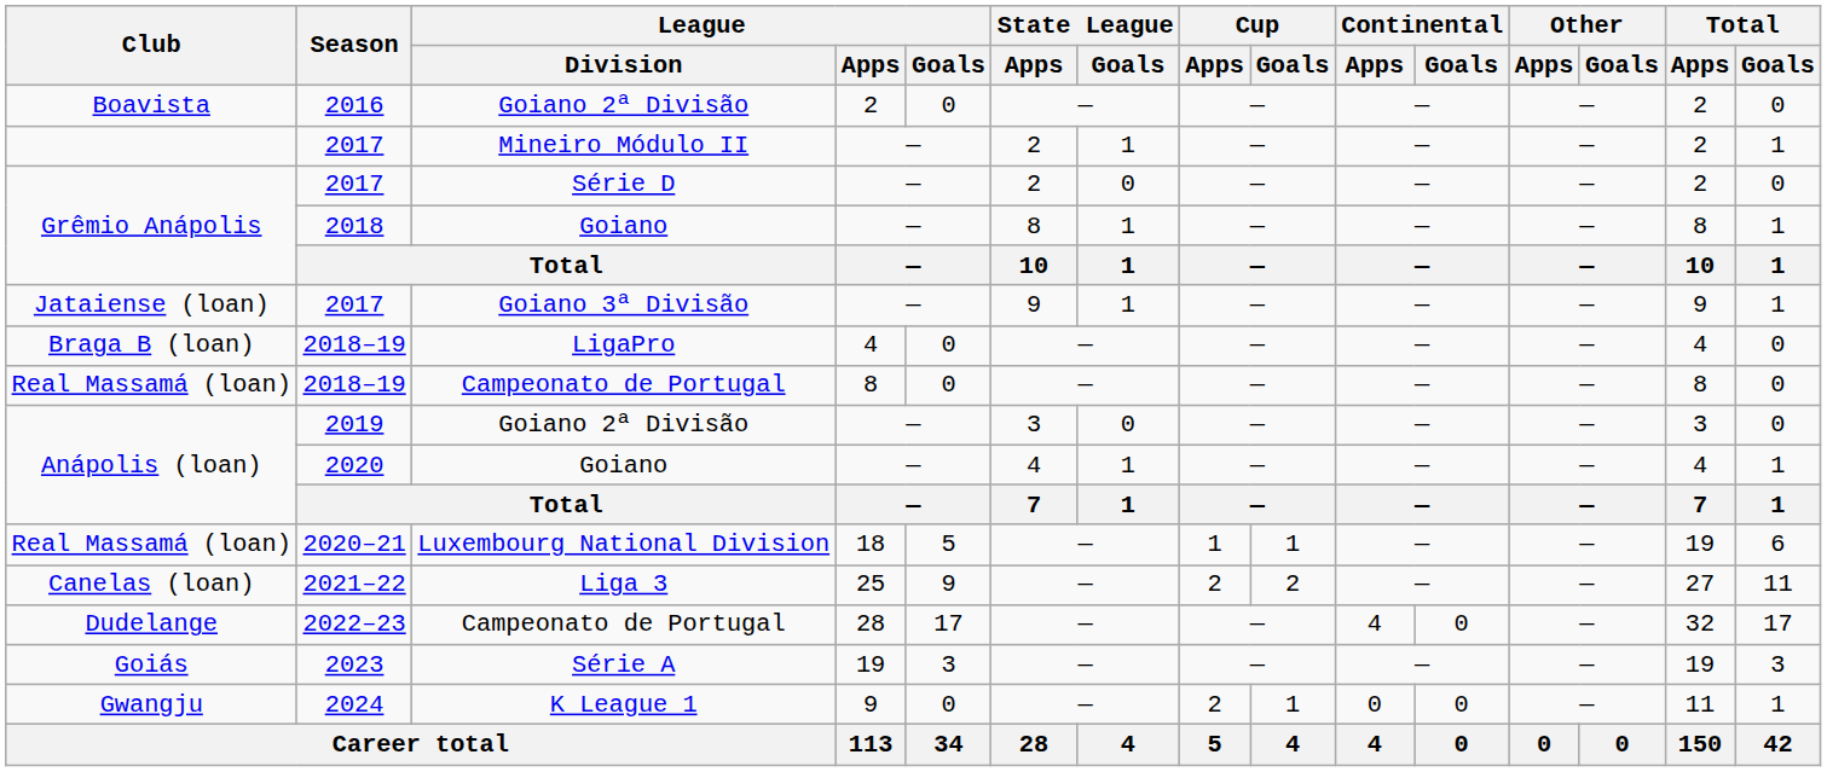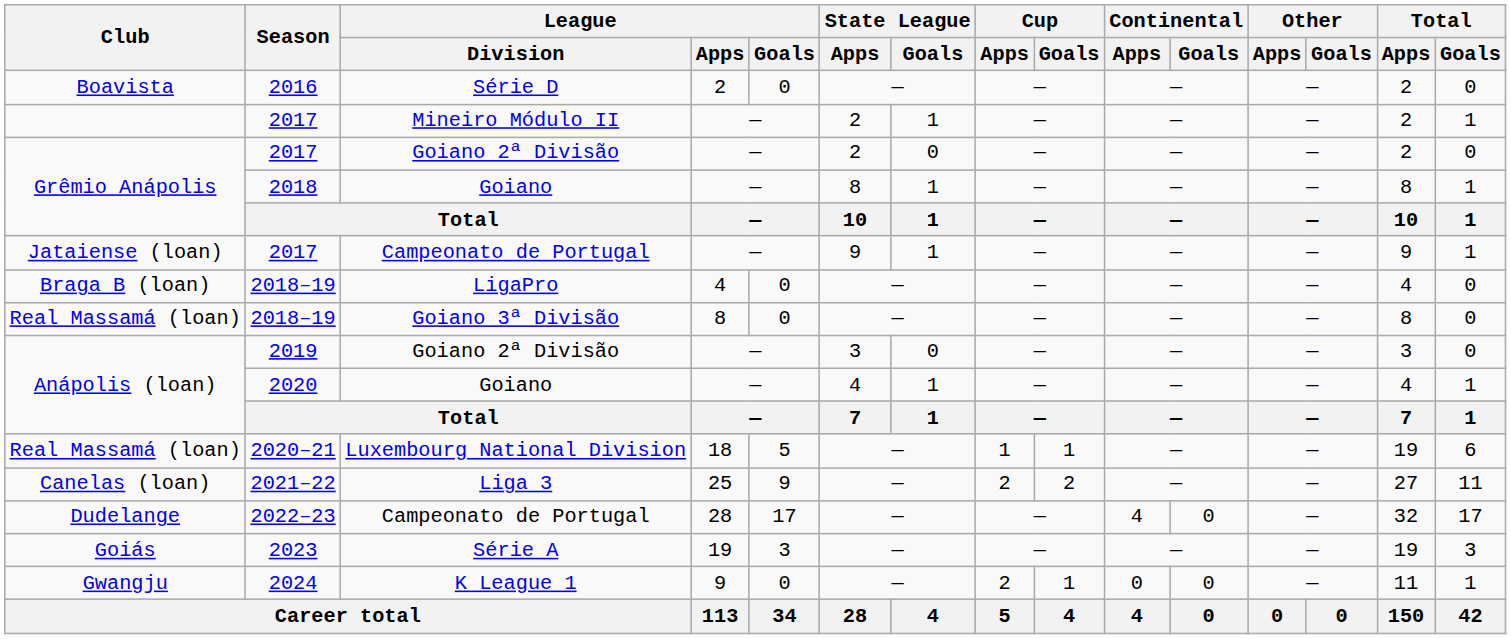 <table class="wikitable" style="text-align: center;">
 <tr>
 <th rowspan="2">Club</th>
 <th rowspan="2">Season</th>
 <th colspan="3">League</th>
 <th colspan="2">State League</th>
 <th colspan="2">Cup</th>
 <th colspan="2">Continental</th>
 <th colspan="2">Other</th>
 <th colspan="2">Total</th>
 </tr>
 <tr>
 <th>Division</th>
 <th>Apps</th>
 <th>Goals</th>
 <th>Apps</th>
 <th>Goals</th>
 <th>Apps</th>
 <th>Goals</th>
 <th>Apps</th>
 <th>Goals</th>
 <th>Apps</th>
 <th>Goals</th>
 <th>Apps</th>
 <th>Goals</th>
 </tr>
 <tr>
 <td><a href='#'>Boavista</a></td>
 <td><a href='#'>2016</a></td>
-<td><a href='#'>Goiano 2ª Divisão</a></td>
+<td><a href='#'>Série D</a></td>
 <td>2</td>
 <td>0</td>
 <td colspan="2">—</td>
 <td colspan="2">—</td>
 <td colspan="2">—</td>
 <td colspan="2">—</td>
 <td>2</td>
 <td>0</td>
 </tr>
 <tr>
 <td></td>
 <td><a href='#'>2017</a></td>
 <td><a href='#'>Mineiro Módulo II</a></td>
 <td colspan="2">—</td>
 <td>2</td>
 <td>1</td>
 <td colspan="2">—</td>
 <td colspan="2">—</td>
 <td colspan="2">—</td>
 <td>2</td>
 <td>1</td>
 </tr>
 <tr>
 <td rowspan="3"><a href='#'>Grêmio Anápolis</a></td>
 <td><a href='#'>2017</a></td>
-<td><a href='#'>Série D</a></td>
+<td><a href='#'>Goiano 2ª Divisão</a></td>
 <td colspan="2">—</td>
 <td>2</td>
 <td>0</td>
 <td colspan="2">—</td>
 <td colspan="2">—</td>
 <td colspan="2">—</td>
 <td>2</td>
 <td>0</td>
 </tr>
 <tr>
 <td><a href='#'>2018</a></td>
 <td><a href='#'>Goiano</a></td>
 <td colspan="2">—</td>
 <td>8</td>
 <td>1</td>
 <td colspan="2">—</td>
 <td colspan="2">—</td>
 <td colspan="2">—</td>
 <td>8</td>
 <td>1</td>
 </tr>
 <tr>
 <th colspan="2">Total</th>
 <th colspan="2">—</th>
 <th>10</th>
 <th>1</th>
 <th colspan="2">—</th>
 <th colspan="2">—</th>
 <th colspan="2">—</th>
 <th>10</th>
 <th>1</th>
 </tr>
 <tr>
 <td><a href='#'>Jataiense</a> (loan)</td>
 <td><a href='#'>2017</a></td>
-<td><a href='#'>Goiano 3ª Divisão</a></td>
+<td><a href='#'>Campeonato de Portugal</a></td>
 <td colspan="2">—</td>
 <td>9</td>
 <td>1</td>
 <td colspan="2">—</td>
 <td colspan="2">—</td>
 <td colspan="2">—</td>
 <td>9</td>
 <td>1</td>
 </tr>
 <tr>
 <td><a href='#'>Braga B</a> (loan)</td>
 <td><a href='#'>2018–19</a></td>
 <td><a href='#'>LigaPro</a></td>
 <td>4</td>
 <td>0</td>
 <td colspan="2">—</td>
 <td colspan="2">—</td>
 <td colspan="2">—</td>
 <td colspan="2">—</td>
 <td>4</td>
 <td>0</td>
 </tr>
 <tr>
 <td><a href='#'>Real Massamá</a> (loan)</td>
 <td><a href='#'>2018–19</a></td>
-<td><a href='#'>Campeonato de Portugal</a></td>
+<td><a href='#'>Goiano 3ª Divisão</a></td>
 <td>8</td>
 <td>0</td>
 <td colspan="2">—</td>
 <td colspan="2">—</td>
 <td colspan="2">—</td>
 <td colspan="2">—</td>
 <td>8</td>
 <td>0</td>
 </tr>
 <tr>
 <td rowspan="3"><a href='#'>Anápolis</a> (loan)</td>
 <td><a href='#'>2019</a></td>
 <td>Goiano 2ª Divisão</td>
 <td colspan="2">—</td>
 <td>3</td>
 <td>0</td>
 <td colspan="2">—</td>
 <td colspan="2">—</td>
 <td colspan="2">—</td>
 <td>3</td>
 <td>0</td>
 </tr>
 <tr>
 <td><a href='#'>2020</a></td>
 <td>Goiano</td>
 <td colspan="2">—</td>
 <td>4</td>
 <td>1</td>
 <td colspan="2">—</td>
 <td colspan="2">—</td>
 <td colspan="2">—</td>
 <td>4</td>
 <td>1</td>
 </tr>
 <tr>
 <th colspan="2">Total</th>
 <th colspan="2">—</th>
 <th>7</th>
 <th>1</th>
 <th colspan="2">—</th>
 <th colspan="2">—</th>
 <th colspan="2">—</th>
 <th>7</th>
 <th>1</th>
 </tr>
 <tr>
 <td><a href='#'>Real Massamá</a> (loan)</td>
 <td><a href='#'>2020–21</a></td>
 <td><a href='#'>Luxembourg National Division</a></td>
 <td>18</td>
 <td>5</td>
 <td colspan="2">—</td>
 <td>1</td>
 <td>1</td>
 <td colspan="2">—</td>
 <td colspan="2">—</td>
 <td>19</td>
 <td>6</td>
 </tr>
 <tr>
 <td><a href='#'>Canelas</a> (loan)</td>
 <td><a href='#'>2021–22</a></td>
 <td><a href='#'>Liga 3</a></td>
 <td>25</td>
 <td>9</td>
 <td colspan="2">—</td>
 <td>2</td>
 <td>2</td>
 <td colspan="2">—</td>
 <td colspan="2">—</td>
 <td>27</td>
 <td>11</td>
 </tr>
 <tr>
 <td><a href='#'>Dudelange</a></td>
 <td><a href='#'>2022–23</a></td>
 <td>Campeonato de Portugal</td>
 <td>28</td>
 <td>17</td>
 <td colspan="2">—</td>
 <td colspan="2">—</td>
 <td>4</td>
 <td>0</td>
 <td colspan="2">—</td>
 <td>32</td>
 <td>17</td>
 </tr>
 <tr>
 <td><a href='#'>Goiás</a></td>
 <td><a href='#'>2023</a></td>
 <td><a href='#'>Série A</a></td>
 <td>19</td>
 <td>3</td>
 <td colspan="2">—</td>
 <td colspan="2">—</td>
 <td colspan="2">—</td>
 <td colspan="2">—</td>
 <td>19</td>
 <td>3</td>
 </tr>
 <tr>
 <td><a href='#'>Gwangju</a></td>
 <td><a href='#'>2024</a></td>
 <td><a href='#'>K League 1</a></td>
 <td>9</td>
 <td>0</td>
 <td colspan="2">—</td>
 <td>2</td>
 <td>1</td>
 <td>0</td>
 <td>0</td>
 <td colspan="2">—</td>
 <td>11</td>
 <td>1</td>
 </tr>
 <tr>
 <th colspan="3">Career total</th>
 <th>113</th>
 <th>34</th>
 <th>28</th>
 <th>4</th>
 <th>5</th>
 <th>4</th>
 <th>4</th>
 <th>0</th>
 <th>0</th>
 <th>0</th>
 <th>150</th>
 <th>42</th>
 </tr>
 </table>
